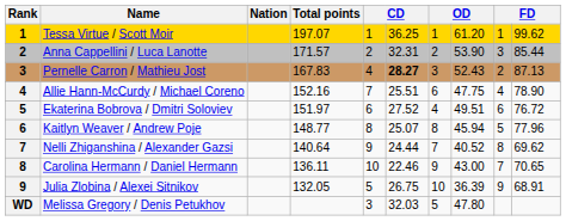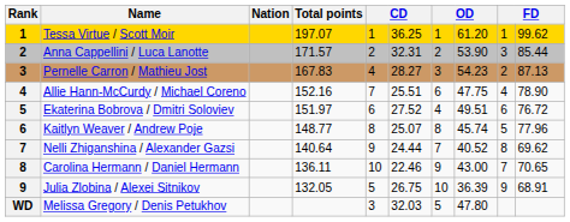 <table class="wikitable">
 <tr>
 <th>Rank</th>
 <th>Name</th>
 <th>Nation</th>
 <th>Total points</th>
 <th colspan="2" width="80px"><a href='#'>CD</a></th>
 <th colspan="2" width="80px"><a href='#'>OD</a></th>
 <th colspan="2" width="80px"><a href='#'>FD</a></th>
 </tr>
 <tr bgcolor="gold">
 <td align="center"><strong>1</strong></td>
 <td><a href='#'>Tessa Virtue</a> / <a href='#'>Scott Moir</a></td>
 <td></td>
 <td>197.07</td>
 <td>1</td>
 <td>36.25</td>
 <td>1</td>
 <td>61.20</td>
 <td>1</td>
 <td>99.62</td>
 </tr>
 <tr bgcolor="silver">
 <td align="center"><strong>2</strong></td>
 <td><a href='#'>Anna Cappellini</a> / <a href='#'>Luca Lanotte</a></td>
 <td></td>
 <td>171.57</td>
 <td>2</td>
 <td>32.31</td>
 <td>2</td>
 <td>53.90</td>
 <td>3</td>
 <td>85.44</td>
 </tr>
 <tr bgcolor="cc9966">
 <td align="center"><strong>3</strong></td>
 <td><a href='#'>Pernelle Carron</a> / <a href='#'>Mathieu Jost</a></td>
 <td></td>
 <td>167.83</td>
 <td>4</td>
-<td><strong>28.27</strong></td>
+<td>28.27</td>
 <td>3</td>
-<td>52.43</td>
+<td>54.23</td>
 <td>2</td>
 <td>87.13</td>
 </tr>
 <tr>
 <th>4</th>
 <td><a href='#'>Allie Hann-McCurdy</a> / <a href='#'>Michael Coreno</a></td>
 <td></td>
 <td>152.16</td>
 <td>7</td>
 <td>25.51</td>
 <td>6</td>
 <td>47.75</td>
 <td>4</td>
 <td>78.90</td>
 </tr>
 <tr>
 <th>5</th>
 <td><a href='#'>Ekaterina Bobrova</a> / <a href='#'>Dmitri Soloviev</a></td>
 <td></td>
 <td>151.97</td>
 <td>6</td>
 <td>27.52</td>
 <td>4</td>
 <td>49.51</td>
 <td>6</td>
 <td>76.72</td>
 </tr>
 <tr>
 <th>6</th>
 <td><a href='#'>Kaitlyn Weaver</a> / <a href='#'>Andrew Poje</a></td>
 <td></td>
 <td>148.77</td>
 <td>8</td>
 <td>25.07</td>
 <td>8</td>
-<td>45.94</td>
+<td>45.74</td>
 <td>5</td>
 <td>77.96</td>
 </tr>
 <tr>
 <th>7</th>
 <td><a href='#'>Nelli Zhiganshina</a> / <a href='#'>Alexander Gazsi</a></td>
 <td></td>
 <td>140.64</td>
 <td>9</td>
 <td>24.44</td>
 <td>7</td>
 <td>40.52</td>
 <td>8</td>
 <td>69.62</td>
 </tr>
 <tr>
 <th>8</th>
 <td><a href='#'>Carolina Hermann</a> / <a href='#'>Daniel Hermann</a></td>
 <td></td>
 <td>136.11</td>
 <td>10</td>
 <td>22.46</td>
 <td>9</td>
 <td>43.00</td>
 <td>7</td>
 <td>70.65</td>
 </tr>
 <tr>
 <th>9</th>
 <td><a href='#'>Julia Zlobina</a> / <a href='#'>Alexei Sitnikov</a></td>
 <td></td>
 <td>132.05</td>
 <td>5</td>
 <td>26.75</td>
 <td>10</td>
 <td>36.39</td>
 <td>9</td>
 <td>68.91</td>
 </tr>
 <tr>
 <th>WD</th>
 <td><a href='#'>Melissa Gregory</a> / <a href='#'>Denis Petukhov</a></td>
 <td></td>
 <td></td>
 <td>3</td>
 <td>32.03</td>
 <td>5</td>
 <td>47.80</td>
 <td></td>
 <td></td>
 </tr>
 </table>
